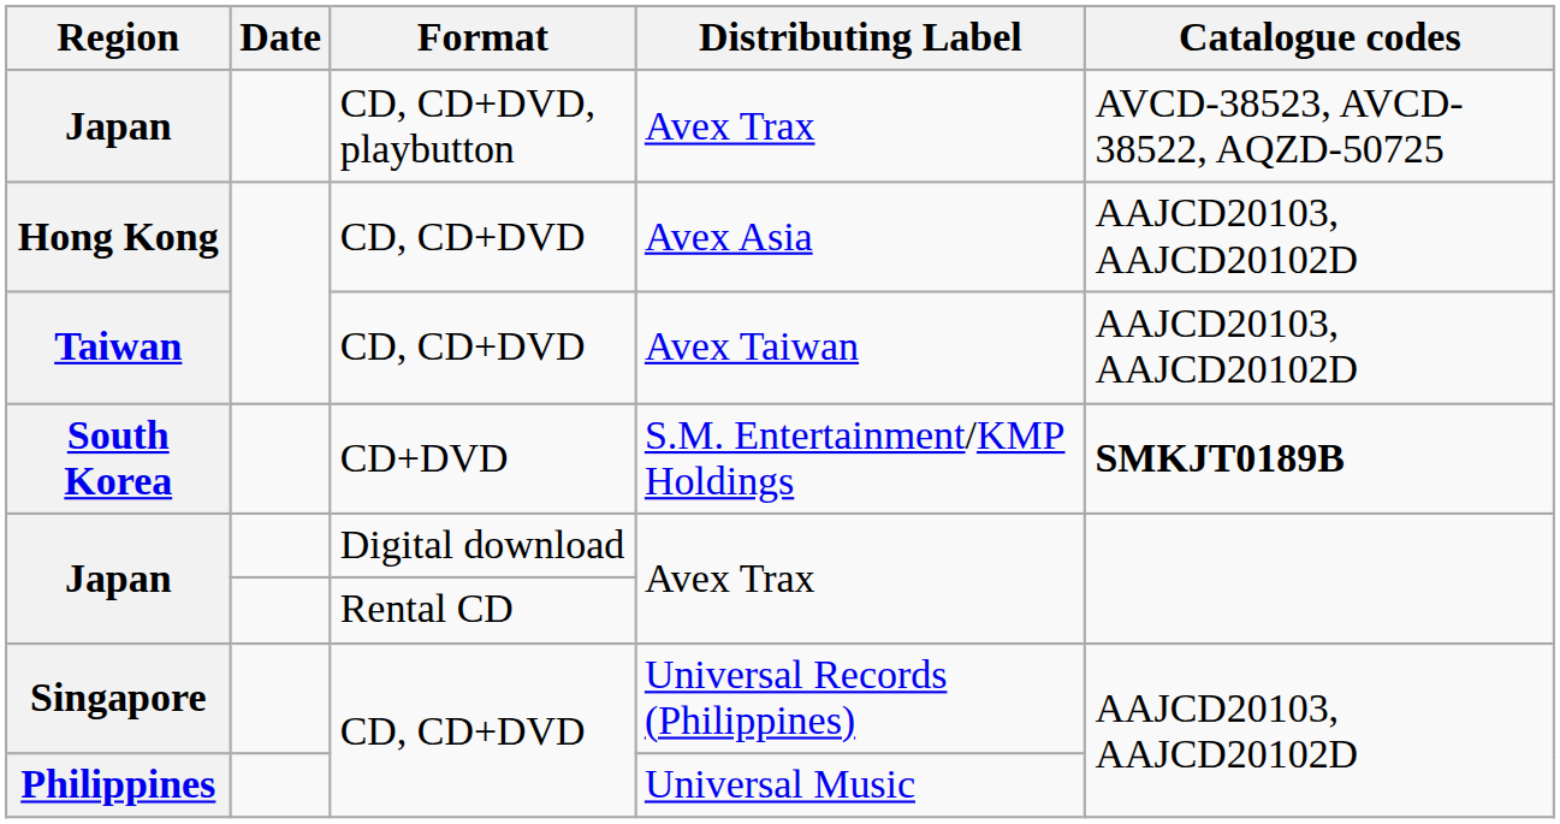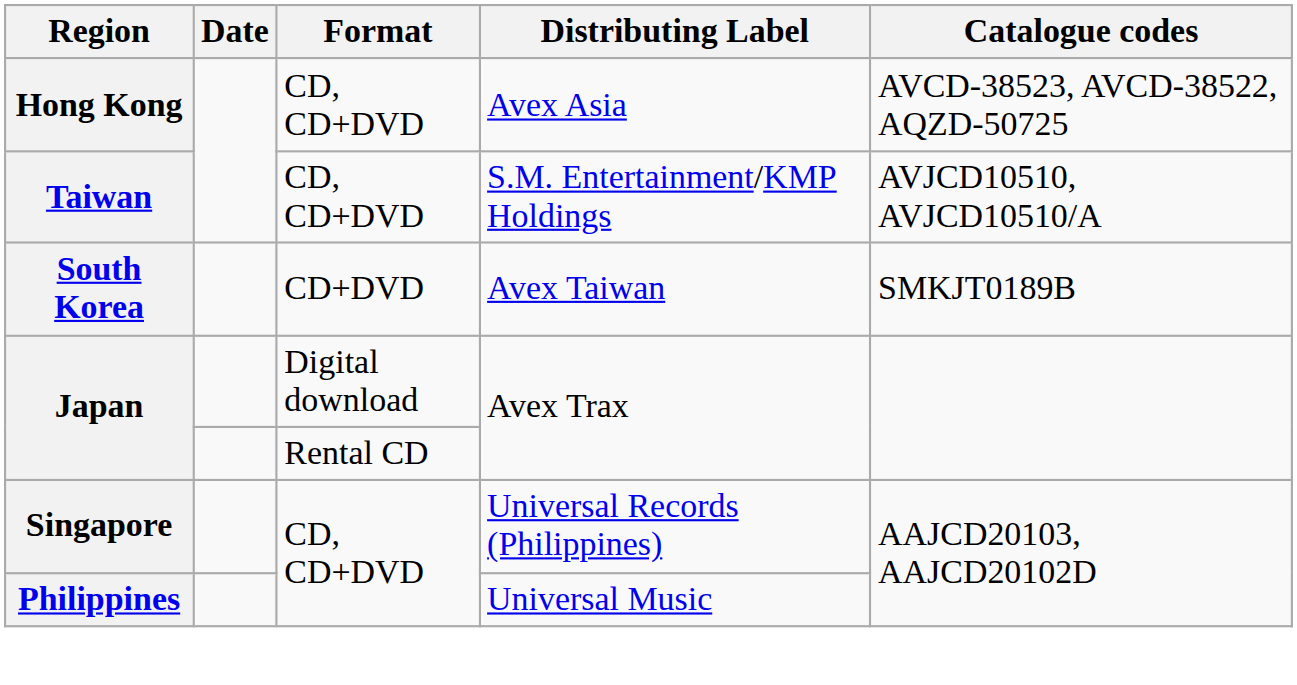 <table class="wikitable plainrowheaders">
 <tr>
 <th>Region</th>
 <th>Date</th>
 <th>Format</th>
 <th>Distributing Label</th>
 <th>Catalogue codes</th>
 </tr>
 <tr>
-<th scope="row" rowspan="1">Japan</th>
-<td></td>
-<td>CD, CD+DVD, playbutton</td>
-<td rowspan="1"><a href='#'>Avex Trax</a></td>
-<td>AVCD-38523, AVCD-38522, AQZD-50725</td>
-</tr>
-<tr>
 <th scope="row" rowspan="1">Hong Kong</th>
 <td rowspan="2"></td>
 <td>CD, CD+DVD</td>
 <td rowspan="1"><a href='#'>Avex Asia</a></td>
-<td>AAJCD20103, AAJCD20102D</td>
+<td>AVCD-38523, AVCD-38522, AQZD-50725</td>
 </tr>
 <tr>
 <th scope="row" rowspan="1"><a href='#'>Taiwan</a></th>
 <td>CD, CD+DVD</td>
-<td rowspan="1"><a href='#'>Avex Taiwan</a></td>
-<td>AAJCD20103, AAJCD20102D</td>
+<td><a href='#'>S.M. Entertainment</a>/<a href='#'>KMP Holdings</a></td>
+<td>AVJCD10510, AVJCD10510/A</td>
 </tr>
 <tr>
 <th scope="row" rowspan="1"><a href='#'>South Korea</a></th>
 <td></td>
 <td>CD+DVD</td>
-<td><a href='#'>S.M. Entertainment</a>/<a href='#'>KMP Holdings</a></td>
-<td><strong>SMKJT0189B</strong></td>
+<td rowspan="1"><a href='#'>Avex Taiwan</a></td>
+<td>SMKJT0189B</td>
 </tr>
 <tr>
 <th scope="row" rowspan="2">Japan</th>
 <td></td>
 <td>Digital download</td>
 <td rowspan="2">Avex Trax</td>
 <td rowspan="2"></td>
 </tr>
 <tr>
 <td></td>
 <td>Rental CD</td>
 </tr>
 <tr>
 <th scope="row">Singapore</th>
 <td></td>
 <td rowspan="2">CD, CD+DVD</td>
 <td><a href='#'>Universal Records (Philippines)</a></td>
 <td rowspan="2">AAJCD20103, AAJCD20102D</td>
 </tr>
 <tr>
 <th scope="row"><a href='#'>Philippines</a></th>
 <td></td>
 <td><a href='#'>Universal Music</a></td>
 </tr>
 </table>
